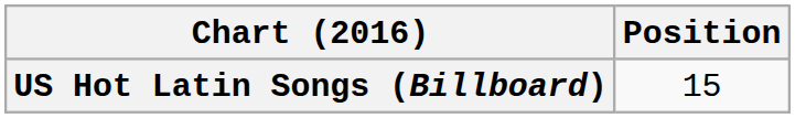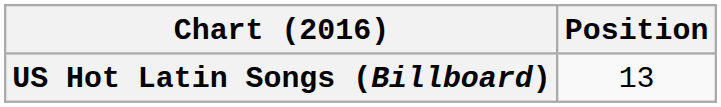 <table class="wikitable plainrowheaders" style="text-align:center">
 <tr>
 <th scope="col">Chart (2016)</th>
 <th scope="col">Position</th>
 </tr>
 <tr>
 <th scope="row">US Hot Latin Songs (<em>Billboard</em>)</th>
-<td>15</td>
+<td>13</td>
 </tr>
 </table>
